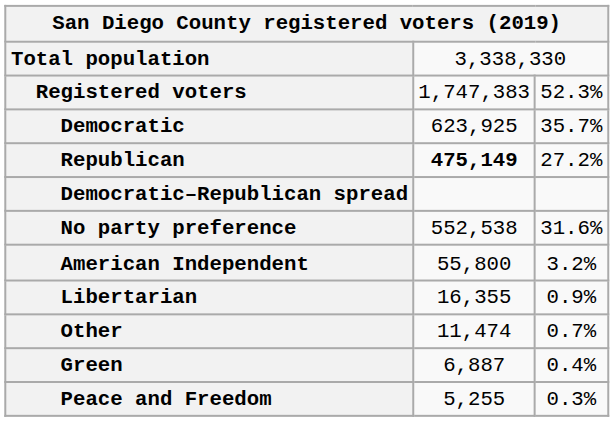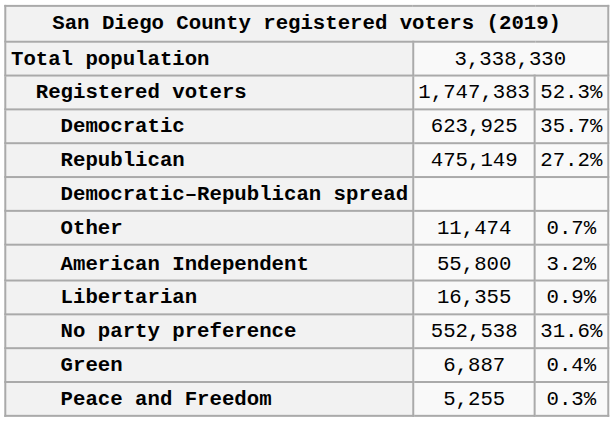 <table class="wikitable"  style="text-align: center;float:right;font-size:80%">
 <tr>
 <th colspan=3>San Diego County registered voters (2019)</th>
 </tr>
 <tr>
 <th scope="row" style="text-align: left;">Total population</th>
 <td colspan=2>3,338,330</td>
 </tr>
 <tr>
 <th scope="row" style="text-align: left;">  Registered voters</th>
 <td>1,747,383</td>
 <td>52.3%</td>
 </tr>
 <tr>
 <th scope="row" style="text-align: left;">    Democratic</th>
 <td>623,925</td>
 <td>35.7%</td>
 </tr>
 <tr>
 <th scope="row" style="text-align: left;">    Republican</th>
-<td><strong>475,149</strong></td>
+<td>475,149</td>
 <td>27.2%</td>
 </tr>
 <tr>
 <th scope="row" style="text-align: left;">    Democratic–Republican spread</th>
 <td></td>
 <td></td>
 </tr>
 <tr>
-<th scope="row" style="text-align: left;">    No party preference</th>
-<td>552,538</td>
-<td>31.6%</td>
+<th scope="row" style="text-align: left;">    Other</th>
+<td>11,474</td>
+<td>0.7%</td>
 </tr>
 <tr>
 <th scope="row" style="text-align: left;">    American Independent</th>
 <td>55,800</td>
 <td>3.2%</td>
 </tr>
 <tr>
 <th scope="row" style="text-align: left;">    Libertarian</th>
 <td>16,355</td>
 <td>0.9%</td>
 </tr>
 <tr>
-<th scope="row" style="text-align: left;">    Other</th>
-<td>11,474</td>
-<td>0.7%</td>
+<th scope="row" style="text-align: left;">    No party preference</th>
+<td>552,538</td>
+<td>31.6%</td>
 </tr>
 <tr>
 <th scope="row" style="text-align: left;">    Green</th>
 <td>6,887</td>
 <td>0.4%</td>
 </tr>
 <tr>
 <th scope="row" style="text-align: left;">    Peace and Freedom</th>
 <td>5,255</td>
 <td>0.3%</td>
 </tr>
 </table>
